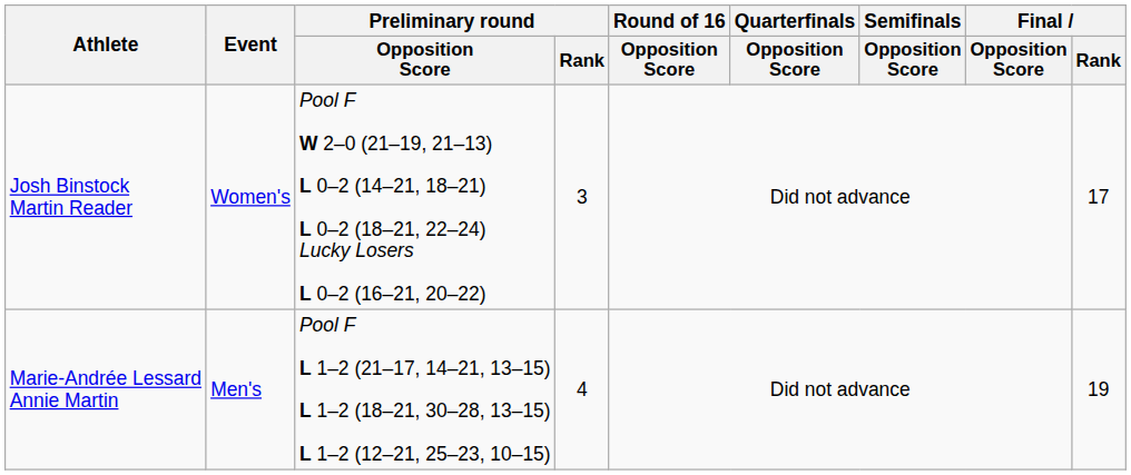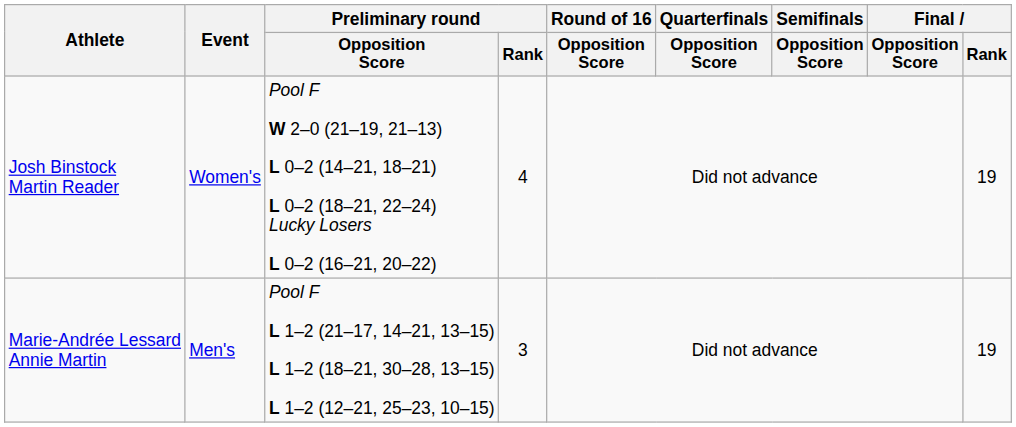 <table class=wikitable style="font-size:90%">
 <tr>
 <th rowspan="2">Athlete</th>
 <th rowspan="2">Event</th>
 <th colspan=2>Preliminary round</th>
 <th>Round of 16</th>
 <th>Quarterfinals</th>
 <th>Semifinals</th>
 <th colspan=2>Final / </th>
 </tr>
 <tr style="font-size:95%">
 <th>Opposition<br>Score</th>
 <th>Rank</th>
 <th>Opposition<br>Score</th>
 <th>Opposition<br>Score</th>
 <th>Opposition<br>Score</th>
 <th>Opposition<br>Score</th>
 <th>Rank</th>
 </tr>
 <tr align=center>
 <td align=left><a href='#'>Josh Binstock</a><br><a href='#'>Martin Reader</a></td>
 <td align=left><a href='#'>Women's</a></td>
 <td align=left><em>Pool F</em><br><br><strong>W</strong> 2–0 (21–19, 21–13)<br><br><strong>L</strong> 0–2 (14–21, 18–21)<br><br><strong>L</strong> 0–2 (18–21, 22–24)<br><em>Lucky Losers</em><br><br><strong>L</strong> 0–2 (16–21, 20–22)</td>
-<td>3</td>
+<td>4</td>
 <td colspan=4>Did not advance</td>
-<td>17</td>
+<td>19</td>
 </tr>
 <tr align=center>
 <td align=left><a href='#'>Marie-Andrée Lessard</a><br><a href='#'>Annie Martin</a></td>
 <td align=left><a href='#'>Men's</a></td>
 <td align=left><em>Pool F</em><br><br><strong>L</strong> 1–2 (21–17, 14–21, 13–15)<br><br><strong>L</strong> 1–2 (18–21, 30–28, 13–15)<br><br><strong>L</strong> 1–2 (12–21, 25–23, 10–15)</td>
-<td>4</td>
+<td>3</td>
 <td colspan=4>Did not advance</td>
 <td>19</td>
 </tr>
 </table>
